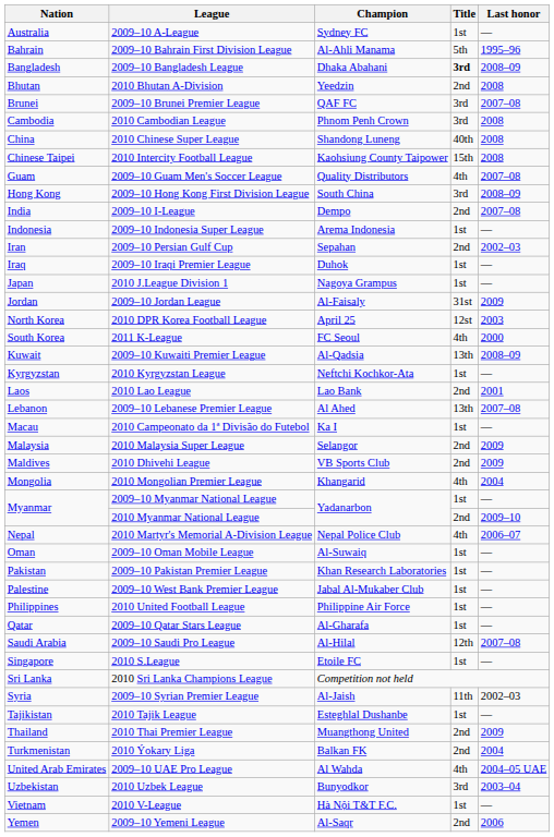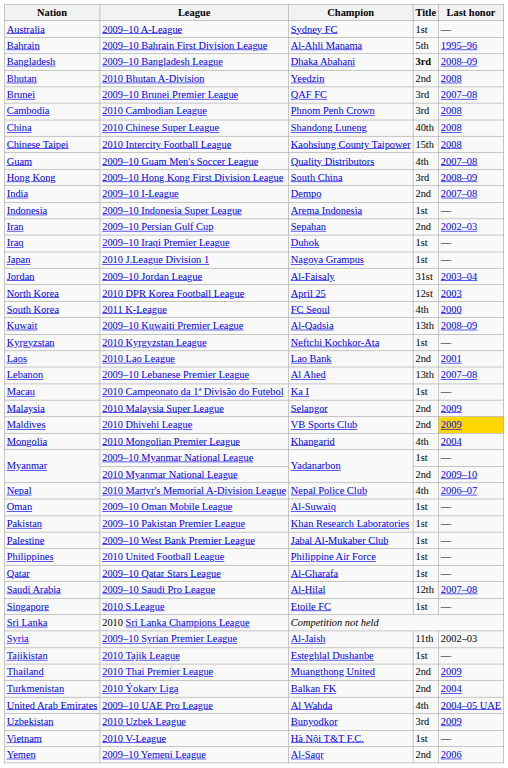 <table class="wikitable">
 <tr>
 <th>Nation</th>
 <th>League</th>
 <th>Champion</th>
 <th>Title</th>
 <th>Last honor</th>
 </tr>
 <tr>
 <td> <a href='#'>Australia</a></td>
 <td><a href='#'>2009–10 A-League</a></td>
 <td><a href='#'>Sydney FC</a></td>
 <td>1st</td>
 <td>—</td>
 </tr>
 <tr>
 <td> <a href='#'>Bahrain</a></td>
 <td><a href='#'>2009–10 Bahrain First Division League</a></td>
 <td><a href='#'>Al-Ahli Manama</a></td>
 <td>5th</td>
 <td><a href='#'>1995–96</a></td>
 </tr>
 <tr>
 <td> <a href='#'>Bangladesh</a></td>
 <td><a href='#'>2009–10 Bangladesh League</a></td>
 <td><a href='#'>Dhaka Abahani</a></td>
 <td><strong>3rd</strong></td>
 <td><a href='#'>2008–09</a></td>
 </tr>
 <tr>
 <td> <a href='#'>Bhutan</a></td>
 <td><a href='#'>2010 Bhutan A-Division</a></td>
 <td><a href='#'>Yeedzin</a></td>
 <td>2nd</td>
 <td><a href='#'>2008</a></td>
 </tr>
 <tr>
 <td> <a href='#'>Brunei</a></td>
 <td><a href='#'>2009–10 Brunei Premier League</a></td>
 <td><a href='#'>QAF FC</a></td>
 <td>3rd</td>
 <td><a href='#'>2007–08</a></td>
 </tr>
 <tr>
 <td> <a href='#'>Cambodia</a></td>
 <td><a href='#'>2010 Cambodian League</a></td>
 <td><a href='#'>Phnom Penh Crown</a></td>
 <td>3rd</td>
 <td><a href='#'>2008</a></td>
 </tr>
 <tr>
 <td> <a href='#'>China</a></td>
 <td><a href='#'>2010 Chinese Super League</a></td>
 <td><a href='#'>Shandong Luneng</a></td>
 <td>40th</td>
 <td><a href='#'>2008</a></td>
 </tr>
 <tr>
 <td> <a href='#'>Chinese Taipei</a></td>
 <td><a href='#'>2010 Intercity Football League</a></td>
 <td><a href='#'>Kaohsiung County Taipower</a></td>
 <td>15th</td>
 <td><a href='#'>2008</a></td>
 </tr>
 <tr>
 <td> <a href='#'>Guam</a></td>
 <td><a href='#'>2009–10 Guam Men's Soccer League</a></td>
 <td><a href='#'>Quality Distributors</a></td>
 <td>4th</td>
 <td><a href='#'>2007–08</a></td>
 </tr>
 <tr>
 <td> <a href='#'>Hong Kong</a></td>
 <td><a href='#'>2009–10 Hong Kong First Division League</a></td>
 <td><a href='#'>South China</a></td>
 <td>3rd</td>
 <td><a href='#'>2008–09</a></td>
 </tr>
 <tr>
 <td> <a href='#'>India</a></td>
 <td><a href='#'>2009–10 I-League</a></td>
 <td><a href='#'>Dempo</a></td>
 <td>2nd</td>
 <td><a href='#'>2007–08</a></td>
 </tr>
 <tr>
 <td> <a href='#'>Indonesia</a></td>
 <td><a href='#'>2009–10 Indonesia Super League</a></td>
 <td><a href='#'>Arema Indonesia</a></td>
 <td>1st</td>
 <td>—</td>
 </tr>
 <tr>
 <td> <a href='#'>Iran</a></td>
 <td><a href='#'>2009–10 Persian Gulf Cup</a></td>
 <td><a href='#'>Sepahan</a></td>
 <td>2nd</td>
 <td><a href='#'>2002–03</a></td>
 </tr>
 <tr>
 <td> <a href='#'>Iraq</a></td>
 <td><a href='#'>2009–10 Iraqi Premier League</a></td>
 <td><a href='#'>Duhok</a></td>
 <td>1st</td>
 <td>—</td>
 </tr>
 <tr>
 <td> <a href='#'>Japan</a></td>
 <td><a href='#'>2010 J.League Division 1</a></td>
 <td><a href='#'>Nagoya Grampus</a></td>
 <td>1st</td>
 <td>—</td>
 </tr>
 <tr>
 <td> <a href='#'>Jordan</a></td>
 <td><a href='#'>2009–10 Jordan League</a></td>
 <td><a href='#'>Al-Faisaly</a></td>
 <td>31st</td>
-<td><a href='#'>2009</a></td>
+<td><a href='#'>2003–04</a></td>
 </tr>
 <tr>
 <td> <a href='#'>North Korea</a></td>
 <td><a href='#'>2010 DPR Korea Football League</a></td>
 <td><a href='#'>April 25</a></td>
 <td>12st</td>
 <td><a href='#'>2003</a></td>
 </tr>
 <tr>
 <td> <a href='#'>South Korea</a></td>
 <td><a href='#'>2011 K-League</a></td>
 <td><a href='#'>FC Seoul</a></td>
 <td>4th</td>
 <td><a href='#'>2000</a></td>
 </tr>
 <tr>
 <td> <a href='#'>Kuwait</a></td>
 <td><a href='#'>2009–10 Kuwaiti Premier League</a></td>
 <td><a href='#'>Al-Qadsia</a></td>
 <td>13th</td>
 <td><a href='#'>2008–09</a></td>
 </tr>
 <tr>
 <td> <a href='#'>Kyrgyzstan</a></td>
 <td><a href='#'>2010 Kyrgyzstan League</a></td>
 <td><a href='#'>Neftchi Kochkor-Ata</a></td>
 <td>1st</td>
 <td>—</td>
 </tr>
 <tr>
 <td> <a href='#'>Laos</a></td>
 <td><a href='#'>2010 Lao League</a></td>
 <td><a href='#'>Lao Bank</a></td>
 <td>2nd</td>
 <td><a href='#'>2001</a></td>
 </tr>
 <tr>
 <td> <a href='#'>Lebanon</a></td>
 <td><a href='#'>2009–10 Lebanese Premier League</a></td>
 <td><a href='#'>Al Ahed</a></td>
 <td>13th</td>
 <td><a href='#'>2007–08</a></td>
 </tr>
 <tr>
 <td> <a href='#'>Macau</a></td>
 <td><a href='#'>2010 Campeonato da 1ª Divisão do Futebol</a></td>
 <td><a href='#'>Ka I</a></td>
 <td>1st</td>
 <td>—</td>
 </tr>
 <tr>
 <td> <a href='#'>Malaysia</a></td>
 <td><a href='#'>2010 Malaysia Super League</a></td>
 <td><a href='#'>Selangor</a></td>
 <td>2nd</td>
 <td><a href='#'>2009</a></td>
 </tr>
 <tr>
 <td> <a href='#'>Maldives</a></td>
 <td><a href='#'>2010 Dhivehi League</a></td>
 <td><a href='#'>VB Sports Club</a></td>
 <td>2nd</td>
-<td><a href='#'>2009</a></td>
+<td style="background: gold;"><a href='#'>2009</a></td>
 </tr>
 <tr>
 <td> <a href='#'>Mongolia</a></td>
 <td><a href='#'>2010 Mongolian Premier League</a></td>
 <td><a href='#'>Khangarid</a></td>
 <td>4th</td>
 <td><a href='#'>2004</a></td>
 </tr>
 <tr>
 <td rowspan="2"> <a href='#'>Myanmar</a></td>
 <td><a href='#'>2009–10 Myanmar National League</a></td>
 <td rowspan="2"><a href='#'>Yadanarbon</a></td>
 <td>1st</td>
 <td>—</td>
 </tr>
 <tr>
 <td><a href='#'>2010 Myanmar National League</a></td>
 <td>2nd</td>
 <td><a href='#'>2009–10</a></td>
 </tr>
 <tr>
 <td> <a href='#'>Nepal</a></td>
 <td><a href='#'>2010 Martyr's Memorial A-Division League</a></td>
 <td><a href='#'>Nepal Police Club</a></td>
 <td>4th</td>
 <td><a href='#'>2006–07</a></td>
 </tr>
 <tr>
 <td> <a href='#'>Oman</a></td>
 <td><a href='#'>2009–10 Oman Mobile League</a></td>
 <td><a href='#'>Al-Suwaiq</a></td>
 <td>1st</td>
 <td>—</td>
 </tr>
 <tr>
 <td> <a href='#'>Pakistan</a></td>
 <td><a href='#'>2009–10 Pakistan Premier League</a></td>
 <td><a href='#'>Khan Research Laboratories</a></td>
 <td>1st</td>
 <td>—</td>
 </tr>
 <tr>
 <td> <a href='#'>Palestine</a></td>
 <td><a href='#'>2009–10 West Bank Premier League</a></td>
 <td><a href='#'>Jabal Al-Mukaber Club</a></td>
 <td>1st</td>
 <td>—</td>
 </tr>
 <tr>
 <td> <a href='#'>Philippines</a></td>
 <td><a href='#'>2010 United Football League</a></td>
 <td><a href='#'>Philippine Air Force</a></td>
 <td>1st</td>
 <td>—</td>
 </tr>
 <tr>
 <td> <a href='#'>Qatar</a></td>
 <td><a href='#'>2009–10 Qatar Stars League</a></td>
 <td><a href='#'>Al-Gharafa</a></td>
 <td>1st</td>
 <td>—</td>
 </tr>
 <tr>
 <td> <a href='#'>Saudi Arabia</a></td>
 <td><a href='#'>2009–10 Saudi Pro League</a></td>
 <td><a href='#'>Al-Hilal</a></td>
 <td>12th</td>
 <td><a href='#'>2007–08</a></td>
 </tr>
 <tr>
 <td> <a href='#'>Singapore</a></td>
 <td><a href='#'>2010 S.League</a></td>
 <td><a href='#'>Etoile FC</a></td>
 <td>1st</td>
 <td>—</td>
 </tr>
 <tr>
 <td> <a href='#'>Sri Lanka</a></td>
 <td>2010 <a href='#'>Sri Lanka Champions League</a></td>
 <td colspan="3"><em>Competition not held</em></td>
 </tr>
 <tr>
 <td> <a href='#'>Syria</a></td>
 <td><a href='#'>2009–10 Syrian Premier League</a></td>
 <td><a href='#'>Al-Jaish</a></td>
 <td>11th</td>
 <td>2002–03</td>
 </tr>
 <tr>
 <td> <a href='#'>Tajikistan</a></td>
 <td><a href='#'>2010 Tajik League</a></td>
 <td><a href='#'>Esteghlal Dushanbe</a></td>
 <td>1st</td>
 <td>—</td>
 </tr>
 <tr>
 <td> <a href='#'>Thailand</a></td>
 <td><a href='#'>2010 Thai Premier League</a></td>
 <td><a href='#'>Muangthong United</a></td>
 <td>2nd</td>
 <td><a href='#'>2009</a></td>
 </tr>
 <tr>
 <td> <a href='#'>Turkmenistan</a></td>
 <td><a href='#'>2010 Ýokary Liga</a></td>
 <td><a href='#'>Balkan FK</a></td>
 <td>2nd</td>
 <td><a href='#'>2004</a></td>
 </tr>
 <tr>
 <td> <a href='#'>United Arab Emirates</a></td>
 <td><a href='#'>2009–10 UAE Pro League</a></td>
 <td><a href='#'>Al Wahda</a></td>
 <td>4th</td>
 <td><a href='#'>2004–05 UAE</a></td>
 </tr>
 <tr>
 <td> <a href='#'>Uzbekistan</a></td>
 <td><a href='#'>2010 Uzbek League</a></td>
 <td><a href='#'>Bunyodkor</a></td>
 <td>3rd</td>
-<td><a href='#'>2003–04</a></td>
+<td><a href='#'>2009</a></td>
 </tr>
 <tr>
 <td> <a href='#'>Vietnam</a></td>
 <td><a href='#'>2010 V-League</a></td>
 <td><a href='#'>Hà Nội T&T F.C.</a></td>
 <td>1st</td>
 <td>—</td>
 </tr>
 <tr>
 <td> <a href='#'>Yemen</a></td>
 <td><a href='#'>2009–10 Yemeni League</a></td>
 <td><a href='#'>Al-Saqr</a></td>
 <td>2nd</td>
 <td><a href='#'>2006</a></td>
 </tr>
 </table>
